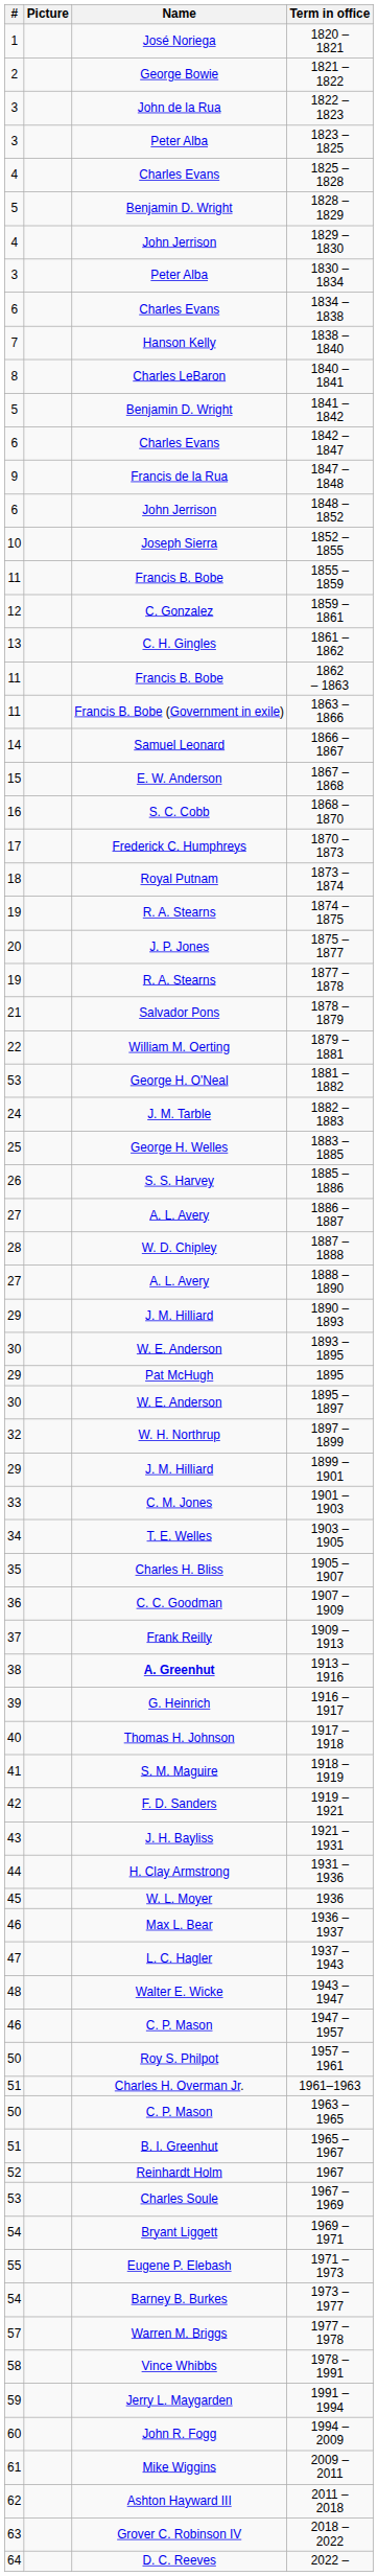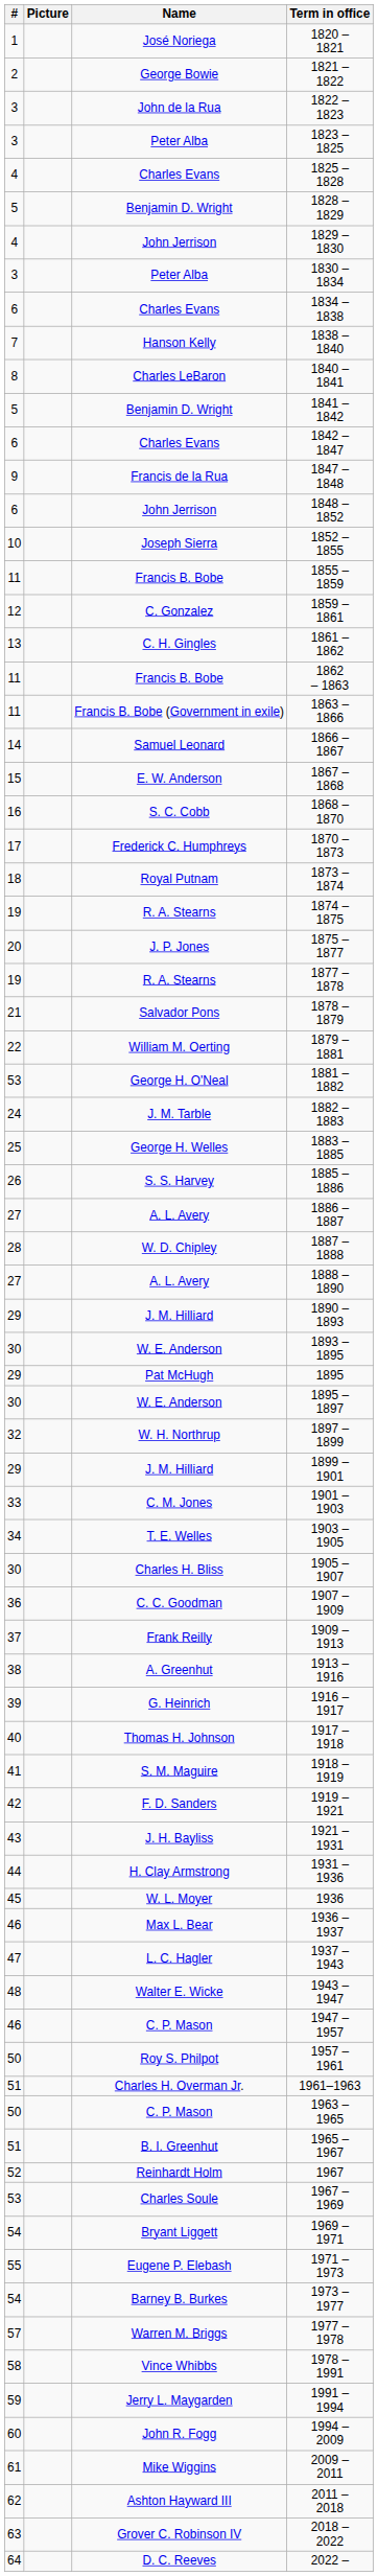 <table class="wikitable" style="text-align: center;">
 <tr>
 <th>#</th>
 <th>Picture</th>
 <th>Name</th>
 <th>Term in office</th>
 </tr>
 <tr>
 <td>1</td>
 <td></td>
 <td><a href='#'>José Noriega</a></td>
 <td>1820 –<br>1821</td>
 </tr>
 <tr>
 <td>2</td>
 <td></td>
 <td><a href='#'>George Bowie</a></td>
 <td>1821 –<br>1822</td>
 </tr>
 <tr --->
 <td>3</td>
 <td></td>
 <td><a href='#'>John de la Rua</a></td>
 <td>1822 –<br>1823</td>
 </tr>
 <tr --->
 <td>3</td>
 <td></td>
 <td><a href='#'>Peter Alba</a></td>
 <td>1823 –<br>1825</td>
 </tr>
 <tr --->
 <td>4</td>
 <td></td>
 <td><a href='#'>Charles Evans</a></td>
 <td>1825 –<br>1828</td>
 </tr>
 <tr --->
 <td>5</td>
 <td></td>
 <td><a href='#'>Benjamin D. Wright</a></td>
 <td>1828 –<br>1829</td>
 </tr>
 <tr --->
 <td>4</td>
 <td></td>
 <td><a href='#'>John Jerrison</a></td>
 <td>1829 –<br>1830</td>
 </tr>
 <tr --->
 <td>3</td>
 <td></td>
 <td><a href='#'>Peter Alba</a></td>
 <td>1830 –<br>1834</td>
 </tr>
 <tr --->
 <td>6</td>
 <td></td>
 <td><a href='#'>Charles Evans</a></td>
 <td>1834 –<br>1838</td>
 </tr>
 <tr --->
 <td>7</td>
 <td></td>
 <td><a href='#'>Hanson Kelly</a></td>
 <td>1838 –<br>1840</td>
 </tr>
 <tr --->
 <td>8</td>
 <td></td>
 <td><a href='#'>Charles LeBaron</a></td>
 <td>1840 –<br>1841</td>
 </tr>
 <tr --->
 <td>5</td>
 <td></td>
 <td><a href='#'>Benjamin D. Wright</a></td>
 <td>1841 –<br>1842</td>
 </tr>
 <tr --->
 <td>6</td>
 <td></td>
 <td><a href='#'>Charles Evans</a></td>
 <td>1842 –<br>1847</td>
 </tr>
 <tr --->
 <td>9</td>
 <td></td>
 <td><a href='#'>Francis de la Rua</a></td>
 <td>1847 –<br>1848</td>
 </tr>
 <tr --->
 <td>6</td>
 <td></td>
 <td><a href='#'>John Jerrison</a></td>
 <td>1848 –<br>1852</td>
 </tr>
 <tr --->
 <td>10</td>
 <td></td>
 <td><a href='#'>Joseph Sierra</a></td>
 <td>1852 –<br>1855</td>
 </tr>
 <tr --->
 <td>11</td>
 <td></td>
 <td><a href='#'>Francis B. Bobe</a></td>
 <td>1855 –<br>1859</td>
 </tr>
 <tr --->
 <td>12</td>
 <td></td>
 <td><a href='#'>C. Gonzalez</a></td>
 <td>1859 –<br>1861</td>
 </tr>
 <tr --->
 <td>13</td>
 <td></td>
 <td><a href='#'>C. H. Gingles</a></td>
 <td>1861 –<br>1862</td>
 </tr>
 <tr --->
 <td>11</td>
 <td></td>
 <td><a href='#'>Francis B. Bobe</a></td>
 <td>1862<br>– 1863</td>
 </tr>
 <tr --->
 <td>11</td>
 <td></td>
 <td><a href='#'>Francis B. Bobe</a>                         (<a href='#'>Government in exile</a>)</td>
 <td>1863 –<br>1866</td>
 </tr>
 <tr --->
 <td>14</td>
 <td></td>
 <td><a href='#'>Samuel Leonard</a></td>
 <td>1866 –<br>1867</td>
 </tr>
 <tr --->
 <td>15</td>
 <td></td>
 <td><a href='#'>E. W. Anderson</a></td>
 <td>1867 –<br>1868</td>
 </tr>
 <tr --->
 <td>16</td>
 <td></td>
 <td><a href='#'>S. C. Cobb</a></td>
 <td>1868 –<br>1870</td>
 </tr>
 <tr --->
 <td>17</td>
 <td></td>
 <td><a href='#'>Frederick C. Humphreys</a></td>
 <td>1870 –<br>1873</td>
 </tr>
 <tr --->
 <td>18</td>
 <td></td>
 <td><a href='#'>Royal Putnam</a></td>
 <td>1873 –<br>1874</td>
 </tr>
 <tr --->
 <td>19</td>
 <td></td>
 <td><a href='#'>R. A. Stearns</a></td>
 <td>1874 –<br>1875</td>
 </tr>
 <tr --->
 <td>20</td>
 <td></td>
 <td><a href='#'>J. P. Jones</a></td>
 <td>1875 –<br>1877</td>
 </tr>
 <tr --->
 <td>19</td>
 <td></td>
 <td><a href='#'>R. A. Stearns</a></td>
 <td>1877 –<br>1878</td>
 </tr>
 <tr --->
 <td>21</td>
 <td></td>
 <td><a href='#'>Salvador Pons</a></td>
 <td>1878 –<br>1879</td>
 </tr>
 <tr --->
 <td>22</td>
 <td></td>
 <td><a href='#'>William M. Oerting</a></td>
 <td>1879 –<br>1881</td>
 </tr>
 <tr --->
 <td>53</td>
 <td></td>
 <td><a href='#'>George H. O'Neal</a></td>
 <td>1881 –<br>1882</td>
 </tr>
 <tr --->
 <td>24</td>
 <td></td>
 <td><a href='#'>J. M. Tarble</a></td>
 <td>1882 –<br>1883</td>
 </tr>
 <tr --->
 <td>25</td>
 <td></td>
 <td><a href='#'>George H. Welles</a></td>
 <td>1883 –<br>1885</td>
 </tr>
 <tr --->
 <td>26</td>
 <td></td>
 <td><a href='#'>S. S. Harvey</a></td>
 <td>1885 –<br>1886</td>
 </tr>
 <tr --->
 <td>27</td>
 <td></td>
 <td><a href='#'>A. L. Avery</a></td>
 <td>1886 –<br>1887</td>
 </tr>
 <tr --->
 <td>28</td>
 <td></td>
 <td><a href='#'>W. D. Chipley</a></td>
 <td>1887 –<br>1888</td>
 </tr>
 <tr --->
 <td>27</td>
 <td></td>
 <td><a href='#'>A. L. Avery</a></td>
 <td>1888 –<br>1890</td>
 </tr>
 <tr --->
 <td>29</td>
 <td></td>
 <td><a href='#'>J. M. Hilliard</a></td>
 <td>1890 –<br>1893</td>
 </tr>
 <tr --->
 <td>30</td>
 <td></td>
 <td><a href='#'>W. E. Anderson</a></td>
 <td>1893 –<br>1895</td>
 </tr>
 <tr --->
 <td>29</td>
 <td></td>
 <td><a href='#'>Pat McHugh</a></td>
 <td>1895</td>
 </tr>
 <tr --->
 <td>30</td>
 <td></td>
 <td><a href='#'>W. E. Anderson</a></td>
 <td>1895 –<br>1897</td>
 </tr>
 <tr --->
 <td>32</td>
 <td></td>
 <td><a href='#'>W. H. Northrup</a></td>
 <td>1897 –<br>1899</td>
 </tr>
 <tr --->
 <td>29</td>
 <td></td>
 <td><a href='#'>J. M. Hilliard</a></td>
 <td>1899 –<br>1901</td>
 </tr>
 <tr --->
 <td>33</td>
 <td></td>
 <td><a href='#'>C. M. Jones</a></td>
 <td>1901 –<br>1903</td>
 </tr>
 <tr --->
 <td>34</td>
 <td></td>
 <td><a href='#'>T. E. Welles</a></td>
 <td>1903 –<br>1905</td>
 </tr>
 <tr --->
-<td>35</td>
+<td>30</td>
 <td></td>
 <td><a href='#'>Charles H. Bliss</a></td>
 <td>1905 –<br>1907</td>
 </tr>
 <tr --->
 <td>36</td>
 <td></td>
 <td><a href='#'>C. C. Goodman</a></td>
 <td>1907 –<br>1909</td>
 </tr>
 <tr --->
 <td>37</td>
 <td></td>
 <td><a href='#'>Frank Reilly</a></td>
 <td>1909 –<br>1913</td>
 </tr>
 <tr --->
 <td>38</td>
 <td></td>
-<td><strong><a href='#'>A. Greenhut</a></strong></td>
+<td><a href='#'>A. Greenhut</a></td>
 <td>1913 –<br>1916</td>
 </tr>
 <tr --->
 <td>39</td>
 <td></td>
 <td><a href='#'>G. Heinrich</a></td>
 <td>1916 –<br>1917</td>
 </tr>
 <tr --->
 <td>40</td>
 <td></td>
 <td><a href='#'>Thomas H. Johnson</a></td>
 <td>1917 –<br>1918</td>
 </tr>
 <tr --->
 <td>41</td>
 <td></td>
 <td><a href='#'>S. M. Maguire</a></td>
 <td>1918 –<br>1919</td>
 </tr>
 <tr --->
 <td>42</td>
 <td></td>
 <td><a href='#'>F. D. Sanders</a></td>
 <td>1919 –<br>1921</td>
 </tr>
 <tr --->
 <td>43</td>
 <td></td>
 <td><a href='#'>J. H. Bayliss</a></td>
 <td>1921 –<br>1931</td>
 </tr>
 <tr --->
 <td>44</td>
 <td></td>
 <td><a href='#'>H. Clay Armstrong</a></td>
 <td>1931 –<br>1936</td>
 </tr>
 <tr --->
 <td>45</td>
 <td></td>
 <td><a href='#'>W. L. Moyer</a></td>
 <td>1936</td>
 </tr>
 <tr --->
 <td>46</td>
 <td></td>
 <td><a href='#'>Max L. Bear</a></td>
 <td>1936 –<br>1937</td>
 </tr>
 <tr --->
 <td>47</td>
 <td></td>
 <td><a href='#'>L. C. Hagler</a></td>
 <td>1937 –<br>1943</td>
 </tr>
 <tr --->
 <td>48</td>
 <td></td>
 <td><a href='#'>Walter E. Wicke</a></td>
 <td>1943 –<br>1947</td>
 </tr>
 <tr --->
 <td>46</td>
 <td></td>
 <td><a href='#'>C. P. Mason</a></td>
 <td>1947 –<br>1957</td>
 </tr>
 <tr --->
 <td>50</td>
 <td></td>
 <td><a href='#'>Roy S. Philpot</a></td>
 <td>1957 –<br>1961</td>
 </tr>
 <tr --->
 <td>51</td>
 <td></td>
 <td><a href='#'>Charles H. Overman Jr</a>.</td>
 <td>1961–1963</td>
 </tr>
 <tr --->
 <td>50</td>
 <td></td>
 <td><a href='#'>C. P. Mason</a></td>
 <td>1963 –<br>1965</td>
 </tr>
 <tr --->
 <td>51</td>
 <td></td>
 <td><a href='#'>B. I. Greenhut</a></td>
 <td>1965 –<br>1967</td>
 </tr>
 <tr --->
 <td>52</td>
 <td></td>
 <td><a href='#'>Reinhardt Holm</a></td>
 <td>1967</td>
 </tr>
 <tr --->
 <td>53</td>
 <td></td>
 <td><a href='#'>Charles Soule</a></td>
 <td>1967 –<br>1969</td>
 </tr>
 <tr --->
 <td>54</td>
 <td></td>
 <td><a href='#'>Bryant Liggett</a></td>
 <td>1969 –<br>1971</td>
 </tr>
 <tr --->
 <td>55</td>
 <td></td>
 <td><a href='#'>Eugene P. Elebash</a></td>
 <td>1971 –<br>1973</td>
 </tr>
 <tr --->
 <td>54</td>
 <td></td>
 <td><a href='#'>Barney B. Burkes</a></td>
 <td>1973 –<br>1977</td>
 </tr>
 <tr --->
 <td>57</td>
 <td></td>
 <td><a href='#'>Warren M. Briggs</a></td>
 <td>1977 –<br>1978</td>
 </tr>
 <tr --->
 <td>58</td>
 <td></td>
 <td><a href='#'>Vince Whibbs</a></td>
 <td>1978 –<br>1991</td>
 </tr>
 <tr --->
 <td>59</td>
 <td></td>
 <td><a href='#'>Jerry L. Maygarden</a></td>
 <td>1991 –<br>1994</td>
 </tr>
 <tr --->
 <td>60</td>
 <td></td>
 <td><a href='#'>John R. Fogg</a></td>
 <td>1994 –<br>2009</td>
 </tr>
 <tr>
 <td>61</td>
 <td></td>
 <td><a href='#'>Mike Wiggins</a></td>
 <td>2009 –<br>2011</td>
 </tr>
 <tr>
 <td>62</td>
 <td></td>
 <td><a href='#'>Ashton Hayward III</a></td>
 <td>2011 –<br>2018</td>
 </tr>
 <tr>
 <td>63</td>
 <td></td>
 <td><a href='#'>Grover C. Robinson IV</a></td>
 <td>2018 –<br>2022</td>
 </tr>
 <tr>
 <td>64</td>
 <td></td>
 <td><a href='#'>D. C. Reeves</a></td>
 <td>2022 –</td>
 </tr>
 </table>
